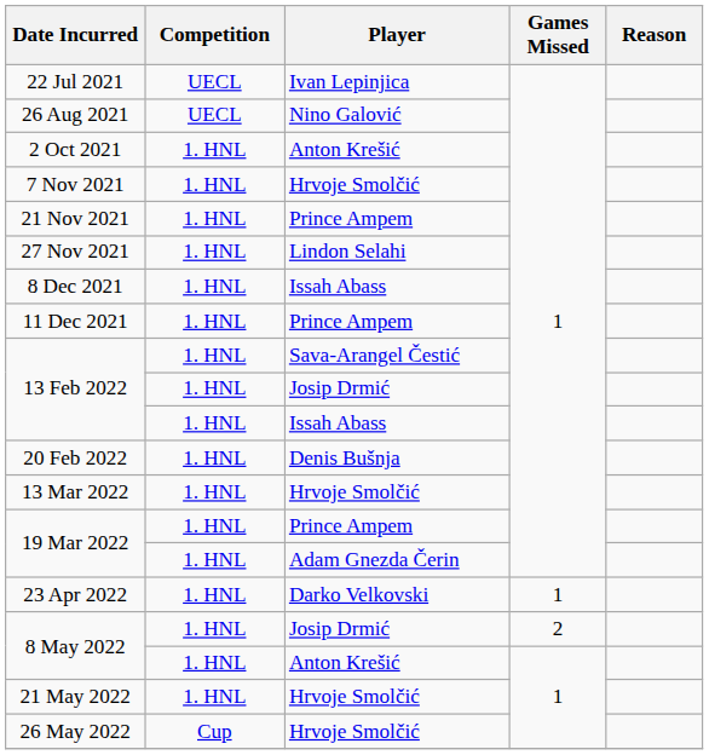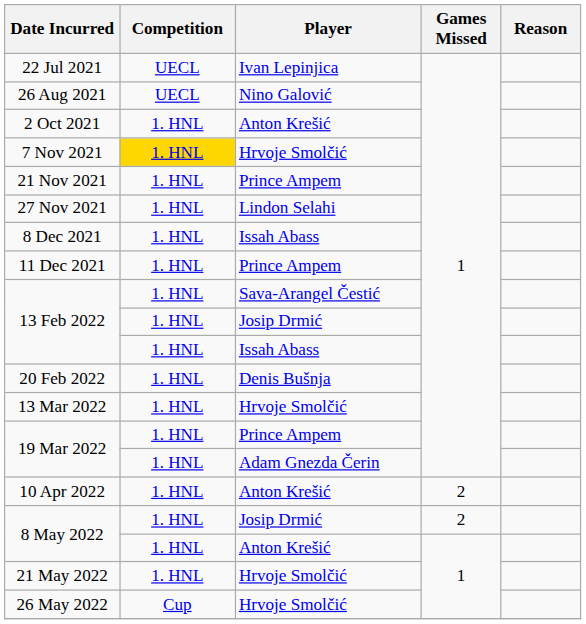 <table class="wikitable" style="font-size: 90%; text-align: center;">
 <tr>
 <th width=90>Date Incurred</th>
 <th width=90>Competition</th>
 <th width=150>Player</th>
 <th width=60>Games Missed</th>
 <th width=60>Reason</th>
 </tr>
 <tr>
 <td>22 Jul 2021</td>
 <td><a href='#'>UECL</a></td>
 <td style="text-align:left;"> <a href='#'>Ivan Lepinjica</a></td>
 <td rowspan=15>1</td>
 <td></td>
 </tr>
 <tr>
 <td>26 Aug 2021</td>
 <td><a href='#'>UECL</a></td>
 <td style="text-align:left;"> <a href='#'>Nino Galović</a></td>
 <td>  </td>
 </tr>
 <tr>
 <td>2 Oct 2021</td>
 <td><a href='#'>1. HNL</a></td>
 <td style="text-align:left;"> <a href='#'>Anton Krešić</a></td>
 <td>  </td>
 </tr>
 <tr>
 <td>7 Nov 2021</td>
-<td><a href='#'>1. HNL</a></td>
+<td style="background: gold;"><a href='#'>1. HNL</a></td>
 <td style="text-align:left;"> <a href='#'>Hrvoje Smolčić</a></td>
 <td>  </td>
 </tr>
 <tr>
 <td>21 Nov 2021</td>
 <td><a href='#'>1. HNL</a></td>
 <td style="text-align:left;"> <a href='#'>Prince Ampem</a></td>
 <td>  </td>
 </tr>
 <tr>
 <td>27 Nov 2021</td>
 <td><a href='#'>1. HNL</a></td>
 <td style="text-align:left;"> <a href='#'>Lindon Selahi</a></td>
 <td>  </td>
 </tr>
 <tr>
 <td>8 Dec 2021</td>
 <td><a href='#'>1. HNL</a></td>
 <td style="text-align:left;"> <a href='#'>Issah Abass</a></td>
 <td>  </td>
 </tr>
 <tr>
 <td>11 Dec 2021</td>
 <td><a href='#'>1. HNL</a></td>
 <td style="text-align:left;"> <a href='#'>Prince Ampem</a></td>
 <td></td>
 </tr>
 <tr>
 <td rowspan=3>13 Feb 2022</td>
 <td><a href='#'>1. HNL</a></td>
 <td style="text-align:left;"> <a href='#'>Sava-Arangel Čestić</a></td>
 <td>  </td>
 </tr>
 <tr>
 <td><a href='#'>1. HNL</a></td>
 <td style="text-align:left;"> <a href='#'>Josip Drmić</a></td>
 <td>  </td>
 </tr>
 <tr>
 <td><a href='#'>1. HNL</a></td>
 <td style="text-align:left;"> <a href='#'>Issah Abass</a></td>
 <td></td>
 </tr>
 <tr>
 <td>20 Feb 2022</td>
 <td><a href='#'>1. HNL</a></td>
 <td style="text-align:left;"> <a href='#'>Denis Bušnja</a></td>
 <td>  </td>
 </tr>
 <tr>
 <td>13 Mar 2022</td>
 <td><a href='#'>1. HNL</a></td>
 <td style="text-align:left;"> <a href='#'>Hrvoje Smolčić</a></td>
 <td>  </td>
 </tr>
 <tr>
 <td rowspan=2>19 Mar 2022</td>
 <td><a href='#'>1. HNL</a></td>
 <td style="text-align:left;"> <a href='#'>Prince Ampem</a></td>
 <td>  </td>
 </tr>
 <tr>
 <td><a href='#'>1. HNL</a></td>
 <td style="text-align:left;"> <a href='#'>Adam Gnezda Čerin</a></td>
 <td>  </td>
 </tr>
 <tr>
-<td>23 Apr 2022</td>
+<td>10 Apr 2022</td>
 <td><a href='#'>1. HNL</a></td>
-<td style="text-align:left;"> <a href='#'>Darko Velkovski</a></td>
-<td rowspan=1>1</td>
-<td>  </td>
+<td style="text-align:left;"> <a href='#'>Anton Krešić</a></td>
+<td>2</td>
+<td></td>
 </tr>
 <tr>
 <td rowspan=2>8 May 2022</td>
 <td><a href='#'>1. HNL</a></td>
 <td style="text-align:left;"> <a href='#'>Josip Drmić</a></td>
 <td>2</td>
 <td></td>
 </tr>
 <tr>
 <td><a href='#'>1. HNL</a></td>
 <td style="text-align:left;"> <a href='#'>Anton Krešić</a></td>
 <td rowspan=3>1</td>
 <td>  </td>
 </tr>
 <tr>
 <td>21 May 2022</td>
 <td><a href='#'>1. HNL</a></td>
 <td style="text-align:left;"> <a href='#'>Hrvoje Smolčić</a></td>
 <td>  </td>
 </tr>
 <tr>
 <td>26 May 2022</td>
 <td><a href='#'>Cup</a></td>
 <td style="text-align:left;"> <a href='#'>Hrvoje Smolčić</a></td>
 <td></td>
 </tr>
 <tr>
 </tr>
 </table>
